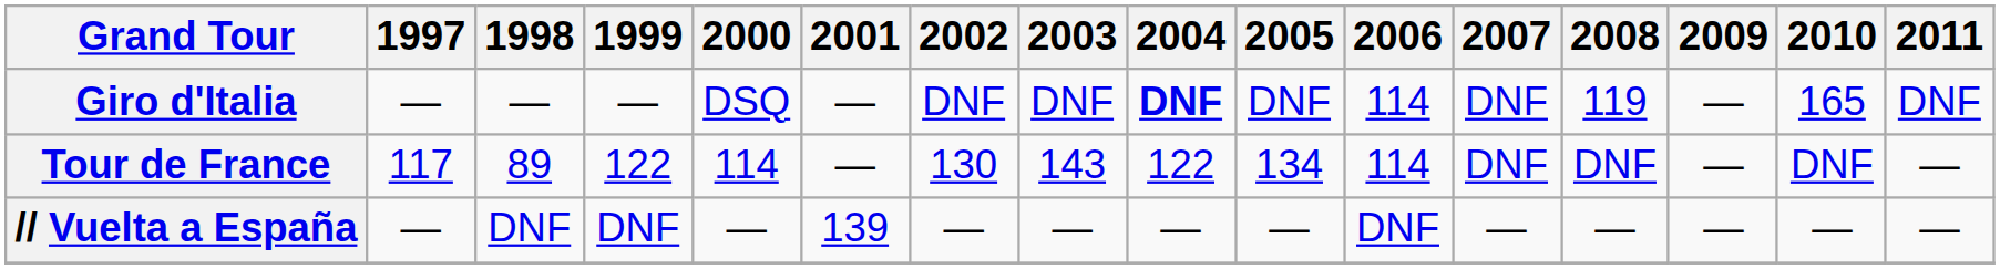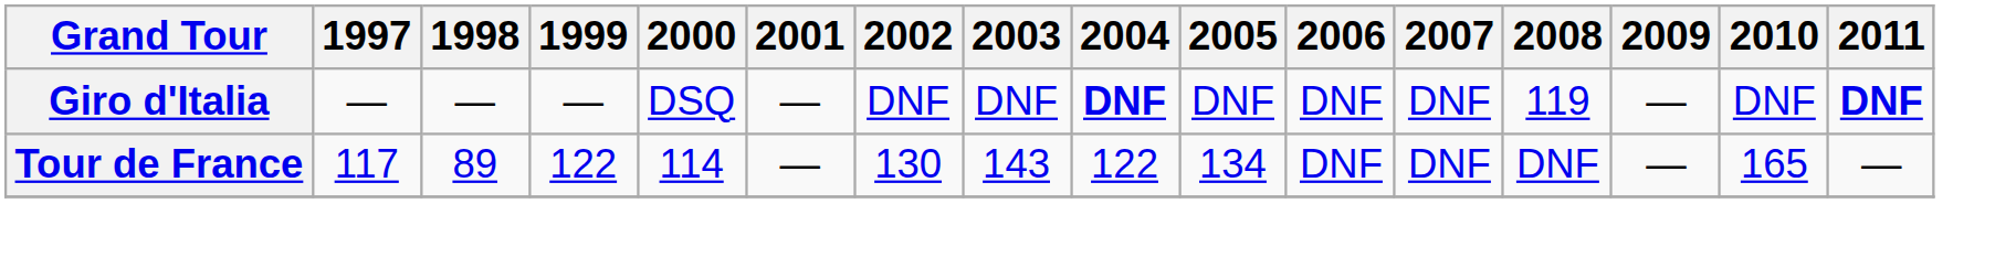 <table class="wikitable plainrowheaders">
 <tr>
 <th scope="col"><a href='#'>Grand Tour</a></th>
 <th scope="col">1997</th>
 <th scope="col">1998</th>
 <th scope="col">1999</th>
 <th scope="col">2000</th>
 <th scope="col">2001</th>
 <th scope="col">2002</th>
 <th scope="col">2003</th>
 <th scope="col">2004</th>
 <th scope="col">2005</th>
 <th scope="col">2006</th>
 <th scope="col">2007</th>
 <th scope="col">2008</th>
 <th scope="col">2009</th>
 <th scope="col">2010</th>
 <th scope="col">2011</th>
 </tr>
 <tr>
 <th scope="row"> <a href='#'>Giro d'Italia</a></th>
 <td style="text-align:center;">—</td>
 <td style="text-align:center;">—</td>
 <td style="text-align:center;">—</td>
 <td style="text-align:center;"><a href='#'>DSQ</a></td>
 <td style="text-align:center;">—</td>
 <td style="text-align:center;"><a href='#'>DNF</a></td>
 <td style="text-align:center;"><a href='#'>DNF</a></td>
 <td style="text-align:center;"><strong><a href='#'>DNF</a></strong></td>
 <td style="text-align:center;"><a href='#'>DNF</a></td>
-<td style="text-align:center;"><a href='#'>114</a></td>
+<td style="text-align:center;"><a href='#'>DNF</a></td>
 <td style="text-align:center;"><a href='#'>DNF</a></td>
 <td style="text-align:center;"><a href='#'>119</a></td>
 <td style="text-align:center;">—</td>
-<td style="text-align:center;"><a href='#'>165</a></td>
 <td style="text-align:center;"><a href='#'>DNF</a></td>
+<td style="text-align:center;"><strong><a href='#'>DNF</a></strong></td>
 </tr>
 <tr>
 <th scope="row"> <a href='#'>Tour de France</a></th>
 <td style="text-align:center;"><a href='#'>117</a></td>
 <td style="text-align:center;"><a href='#'>89</a></td>
 <td style="text-align:center;"><a href='#'>122</a></td>
 <td style="text-align:center;"><a href='#'>114</a></td>
 <td style="text-align:center;">—</td>
 <td style="text-align:center;"><a href='#'>130</a></td>
 <td style="text-align:center;"><a href='#'>143</a></td>
 <td style="text-align:center;"><a href='#'>122</a></td>
 <td style="text-align:center;"><a href='#'>134</a></td>
-<td style="text-align:center;"><a href='#'>114</a></td>
+<td style="text-align:center;"><a href='#'>DNF</a></td>
 <td style="text-align:center;"><a href='#'>DNF</a></td>
 <td style="text-align:center;"><a href='#'>DNF</a></td>
 <td style="text-align:center;">—</td>
-<td style="text-align:center;"><a href='#'>DNF</a></td>
-<td style="text-align:center;">—</td>
-</tr>
-<tr>
-<th scope="row">// <a href='#'>Vuelta a España</a></th>
-<td style="text-align:center;">—</td>
-<td style="text-align:center;"><a href='#'>DNF</a></td>
-<td style="text-align:center;"><a href='#'>DNF</a></td>
-<td style="text-align:center;">—</td>
-<td style="text-align:center;"><a href='#'>139</a></td>
-<td style="text-align:center;">—</td>
-<td style="text-align:center;">—</td>
-<td style="text-align:center;">—</td>
-<td style="text-align:center;">—</td>
-<td style="text-align:center;"><a href='#'>DNF</a></td>
-<td style="text-align:center;">—</td>
-<td style="text-align:center;">—</td>
-<td style="text-align:center;">—</td>
-<td style="text-align:center;">—</td>
+<td style="text-align:center;"><a href='#'>165</a></td>
 <td style="text-align:center;">—</td>
 </tr>
 <tr>
 </tr>
 </table>
